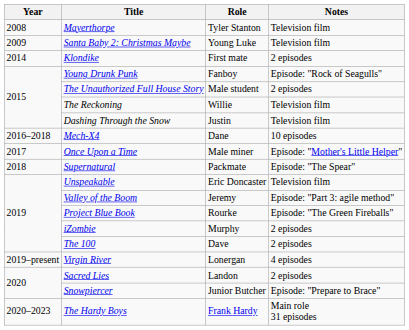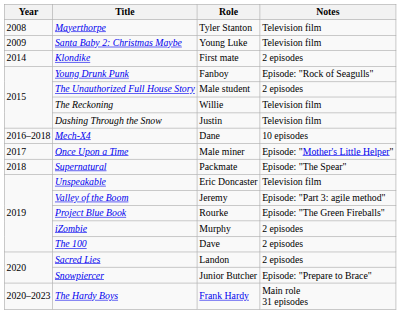 <table class="wikitable sortable">
 <tr>
 <th>Year</th>
 <th>Title</th>
 <th>Role</th>
 <th class="unsortable">Notes</th>
 </tr>
 <tr>
 <td>2008</td>
 <td><em><a href='#'>Mayerthorpe</a></em></td>
 <td>Tyler Stanton</td>
 <td>Television film</td>
 </tr>
 <tr>
 <td>2009</td>
 <td><em><a href='#'>Santa Baby 2: Christmas Maybe</a></em></td>
 <td>Young Luke</td>
 <td>Television film</td>
 </tr>
 <tr>
 <td>2014</td>
 <td><em><a href='#'>Klondike</a></em></td>
 <td>First mate</td>
 <td>2 episodes</td>
 </tr>
 <tr>
 <td rowspan="4">2015</td>
 <td><em><a href='#'>Young Drunk Punk</a></em></td>
 <td>Fanboy</td>
 <td>Episode: "Rock of Seagulls"</td>
 </tr>
 <tr>
 <td data-sort-value="Unauthorized Full House Story, The"><em><a href='#'>The Unauthorized Full House Story</a></em></td>
 <td>Male student</td>
 <td>2 episodes</td>
 </tr>
 <tr>
 <td data-sort-value="Reckoning, The"><em>The Reckoning</em></td>
 <td>Willie</td>
 <td>Television film</td>
 </tr>
 <tr>
 <td><em>Dashing Through the Snow</em></td>
 <td>Justin</td>
 <td>Television film</td>
 </tr>
 <tr>
 <td>2016–2018</td>
 <td><em><a href='#'>Mech-X4</a></em></td>
 <td>Dane</td>
 <td>10 episodes</td>
 </tr>
 <tr>
 <td>2017</td>
 <td><em><a href='#'>Once Upon a Time</a></em></td>
 <td>Male miner</td>
 <td>Episode: "<a href='#'>Mother's Little Helper</a>"</td>
 </tr>
 <tr>
 <td>2018</td>
 <td><em><a href='#'>Supernatural</a></em></td>
 <td>Packmate</td>
 <td>Episode: "The Spear"</td>
 </tr>
 <tr>
 <td rowspan="5">2019</td>
 <td><em><a href='#'>Unspeakable</a></em></td>
 <td>Eric Doncaster</td>
 <td>Television film</td>
 </tr>
 <tr>
 <td><em><a href='#'>Valley of the Boom</a></em></td>
 <td>Jeremy</td>
 <td>Episode: "Part 3: agile method"</td>
 </tr>
 <tr>
 <td><em><a href='#'>Project Blue Book</a></em></td>
 <td>Rourke</td>
 <td>Episode: "The Green Fireballs"</td>
 </tr>
 <tr>
 <td><em><a href='#'>iZombie</a></em></td>
 <td>Murphy</td>
 <td>2 episodes</td>
 </tr>
 <tr>
 <td data-sort-value="100, The"><em><a href='#'>The 100</a></em></td>
 <td>Dave</td>
 <td>2 episodes</td>
 </tr>
 <tr>
-<td>2019–present</td>
-<td><em><a href='#'>Virgin River</a></em></td>
-<td>Lonergan</td>
-<td>4 episodes</td>
-</tr>
-<tr>
 <td rowspan="2">2020</td>
 <td><em><a href='#'>Sacred Lies</a></em></td>
 <td>Landon</td>
 <td>2 episodes</td>
 </tr>
 <tr>
 <td><em><a href='#'>Snowpiercer</a></em></td>
 <td>Junior Butcher</td>
 <td>Episode: "Prepare to Brace"</td>
 </tr>
 <tr>
 <td>2020–2023</td>
 <td data-sort-value="Hardy Boys, The"><em><a href='#'>The Hardy Boys</a></em></td>
 <td><a href='#'>Frank Hardy</a></td>
 <td>Main role<br>31 episodes</td>
 </tr>
 </table>
